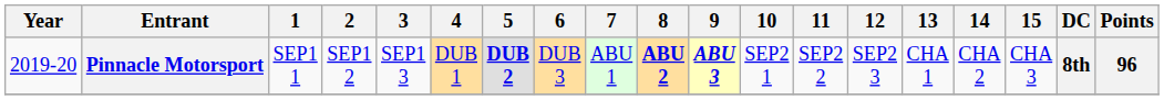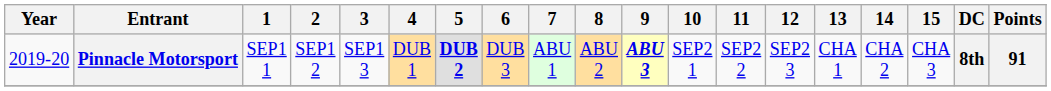 <table class="wikitable" style="text-align:center; font-size:85%">
 <tr>
 <th>Year</th>
 <th>Entrant</th>
 <th>1</th>
 <th>2</th>
 <th>3</th>
 <th>4</th>
 <th>5</th>
 <th>6</th>
 <th>7</th>
 <th>8</th>
 <th>9</th>
 <th>10</th>
 <th>11</th>
 <th>12</th>
 <th>13</th>
 <th>14</th>
 <th>15</th>
 <th>DC</th>
 <th>Points</th>
 </tr>
 <tr>
 <td nowrap><a href='#'>2019-20</a></td>
 <th nowrap><a href='#'>Pinnacle Motorsport</a></th>
 <td><a href='#'>SEP1<br>1</a></td>
 <td><a href='#'>SEP1<br>2</a></td>
 <td><a href='#'>SEP1<br>3</a></td>
 <td style="background:#FFDF9F;"><a href='#'>DUB<br>1</a><br></td>
 <td style="background:#DFDFDF;"><strong><a href='#'>DUB<br>2</a><br></strong></td>
 <td style="background:#FFDF9F;"><a href='#'>DUB<br>3</a><br></td>
 <td style="background:#DFFFDF;"><a href='#'>ABU<br>1</a><br></td>
-<td style="background:#FFDF9F;"><strong><a href='#'>ABU<br>2</a><br></strong></td>
+<td style="background:#FFDF9F;"><a href='#'>ABU<br>2</a><br></td>
 <td style="background:#FFFFBF;"><strong><em><a href='#'>ABU<br>3</a></em></strong><br></td>
 <td><a href='#'>SEP2<br>1</a></td>
 <td><a href='#'>SEP2<br>2</a></td>
 <td><a href='#'>SEP2<br>3</a></td>
 <td><a href='#'>CHA<br>1</a></td>
 <td><a href='#'>CHA<br>2</a></td>
 <td><a href='#'>CHA<br>3</a></td>
 <th>8th</th>
-<th>96</th>
+<th>91</th>
 </tr>
 <tr>
 </tr>
 </table>
